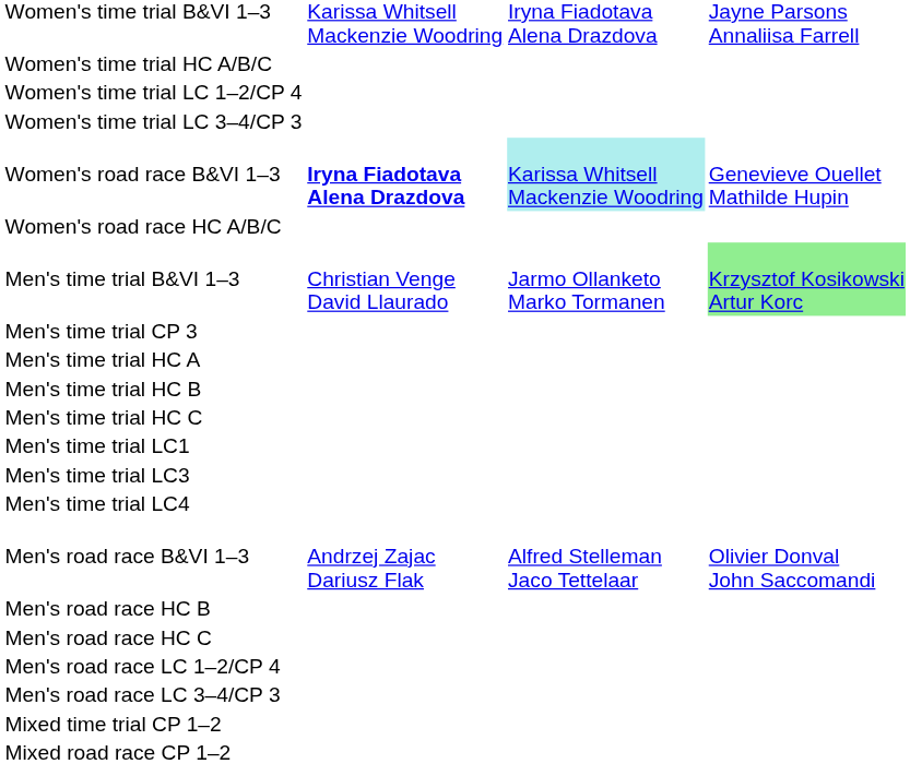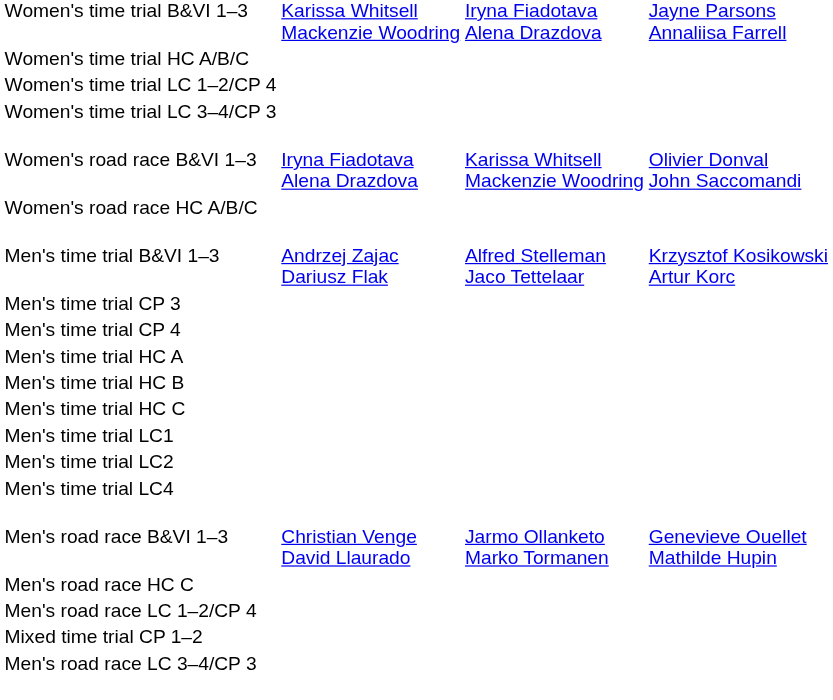 <table>
 <tr>
 <td>Women's time trial B&VI 1–3</td>
 <td> <br> <a href='#'>Karissa Whitsell</a> <br> <a href='#'>Mackenzie Woodring</a></td>
 <td> <br> <a href='#'>Iryna Fiadotava</a> <br> <a href='#'>Alena Drazdova</a></td>
 <td> <br> <a href='#'>Jayne Parsons</a> <br> <a href='#'>Annaliisa Farrell</a></td>
 </tr>
 <tr>
 <td>Women's time trial HC A/B/C</td>
 <td></td>
 <td></td>
 <td></td>
 </tr>
 <tr>
 <td>Women's time trial LC 1–2/CP 4</td>
 <td></td>
 <td></td>
 <td></td>
 </tr>
 <tr>
 <td>Women's time trial LC 3–4/CP 3</td>
 <td></td>
 <td></td>
 <td></td>
 </tr>
 <tr>
 <td>Women's road race B&VI 1–3</td>
-<td><strong> <br> <a href='#'>Iryna Fiadotava</a> <br> <a href='#'>Alena Drazdova</a></strong></td>
-<td style="background: paleturquoise;"> <br> <a href='#'>Karissa Whitsell</a> <br> <a href='#'>Mackenzie Woodring</a></td>
-<td> <br> <a href='#'>Genevieve Ouellet</a> <br> <a href='#'>Mathilde Hupin</a></td>
+<td> <br> <a href='#'>Iryna Fiadotava</a> <br> <a href='#'>Alena Drazdova</a></td>
+<td> <br> <a href='#'>Karissa Whitsell</a> <br> <a href='#'>Mackenzie Woodring</a></td>
+<td> <br> <a href='#'>Olivier Donval</a> <br> <a href='#'>John Saccomandi</a></td>
 </tr>
 <tr>
 <td>Women's road race HC A/B/C</td>
 <td></td>
 <td></td>
 <td></td>
 </tr>
 <tr>
 <td>Men's time trial B&VI 1–3</td>
-<td> <br> <a href='#'>Christian Venge</a> <br> <a href='#'>David Llaurado</a></td>
-<td> <br> <a href='#'>Jarmo Ollanketo</a> <br> <a href='#'>Marko Tormanen</a></td>
-<td style="background: lightgreen;"> <br> <a href='#'>Krzysztof Kosikowski</a> <br> <a href='#'>Artur Korc</a></td>
+<td> <br> <a href='#'>Andrzej Zajac</a> <br> <a href='#'>Dariusz Flak</a></td>
+<td> <br> <a href='#'>Alfred Stelleman</a> <br> <a href='#'>Jaco Tettelaar</a></td>
+<td> <br> <a href='#'>Krzysztof Kosikowski</a> <br> <a href='#'>Artur Korc</a></td>
 </tr>
 <tr>
 <td>Men's time trial CP 3</td>
+<td></td>
+<td></td>
+<td></td>
+</tr>
+<tr>
+<td>Men's time trial CP 4</td>
 <td></td>
 <td></td>
 <td></td>
 </tr>
 <tr>
 <td>Men's time trial HC A</td>
 <td></td>
 <td></td>
 <td></td>
 </tr>
 <tr>
 <td>Men's time trial HC B</td>
 <td></td>
 <td></td>
 <td></td>
 </tr>
 <tr>
 <td>Men's time trial HC C</td>
 <td></td>
 <td></td>
 <td></td>
 </tr>
 <tr>
 <td>Men's time trial LC1</td>
 <td></td>
 <td></td>
 <td></td>
 </tr>
 <tr>
-<td>Men's time trial LC3</td>
+<td>Men's time trial LC2</td>
 <td></td>
 <td></td>
 <td></td>
 </tr>
 <tr>
 <td>Men's time trial LC4</td>
 <td></td>
 <td></td>
 <td></td>
 </tr>
 <tr>
 <td>Men's road race B&VI 1–3</td>
-<td> <br> <a href='#'>Andrzej Zajac</a> <br> <a href='#'>Dariusz Flak</a></td>
-<td> <br> <a href='#'>Alfred Stelleman</a> <br> <a href='#'>Jaco Tettelaar</a></td>
-<td> <br> <a href='#'>Olivier Donval</a> <br> <a href='#'>John Saccomandi</a></td>
-</tr>
-<tr>
-<td>Men's road race HC B</td>
-<td></td>
-<td></td>
-<td></td>
+<td> <br> <a href='#'>Christian Venge</a> <br> <a href='#'>David Llaurado</a></td>
+<td> <br> <a href='#'>Jarmo Ollanketo</a> <br> <a href='#'>Marko Tormanen</a></td>
+<td> <br> <a href='#'>Genevieve Ouellet</a> <br> <a href='#'>Mathilde Hupin</a></td>
 </tr>
 <tr>
 <td>Men's road race HC C</td>
 <td></td>
 <td></td>
 <td></td>
 </tr>
 <tr>
 <td>Men's road race LC 1–2/CP 4</td>
 <td></td>
 <td></td>
 <td></td>
 </tr>
 <tr>
-<td>Men's road race LC 3–4/CP 3</td>
-<td></td>
-<td></td>
-<td></td>
-</tr>
-<tr>
 <td>Mixed time trial CP 1–2</td>
 <td></td>
 <td></td>
 <td></td>
 </tr>
 <tr>
-<td>Mixed road race CP 1–2</td>
+<td>Men's road race LC 3–4/CP 3</td>
 <td></td>
 <td></td>
 <td></td>
 </tr>
 </table>
